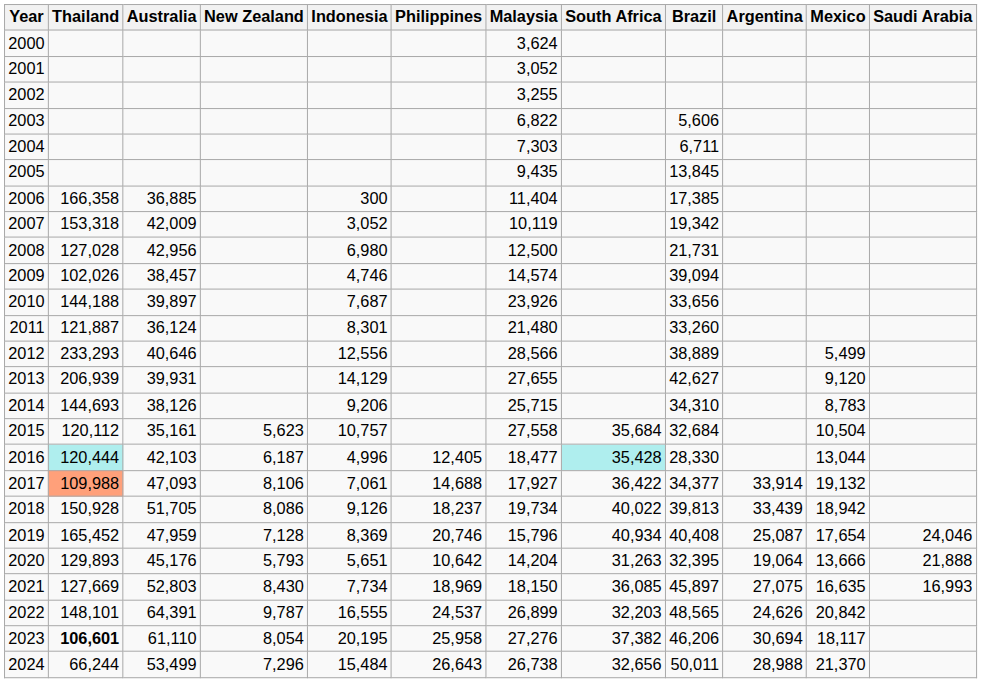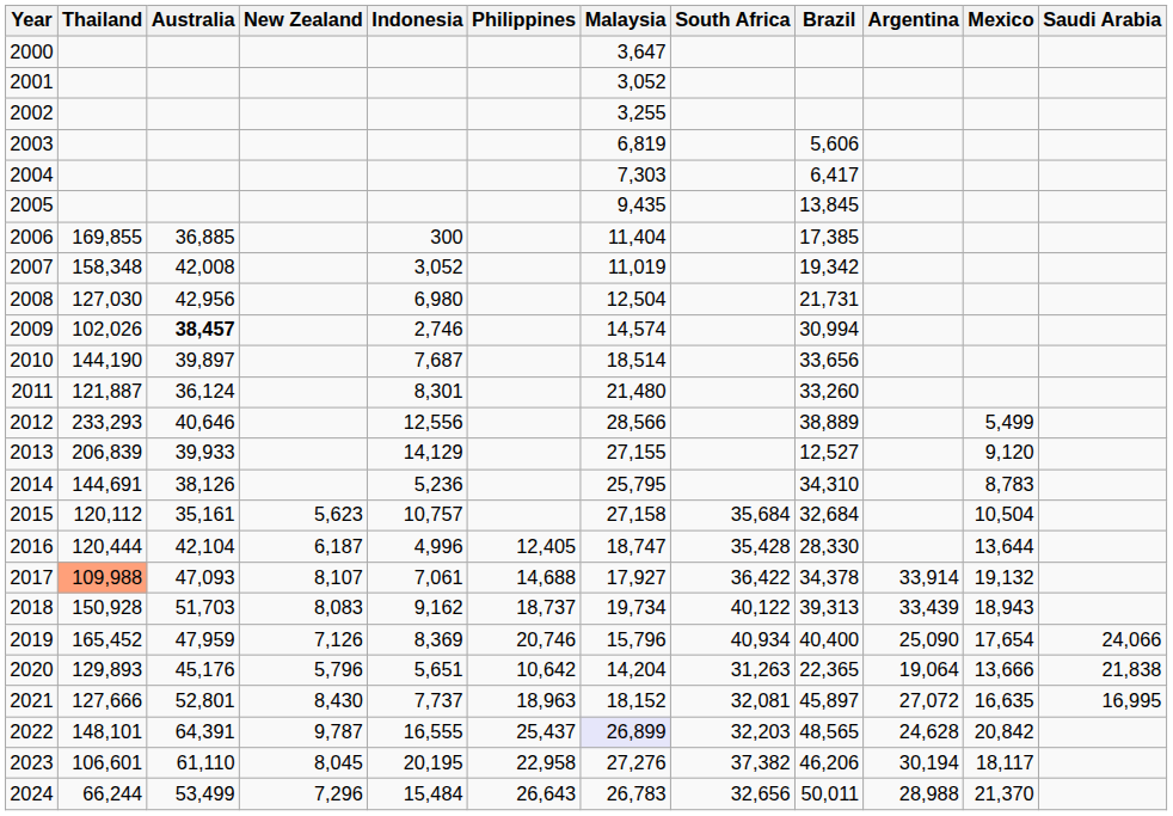 <table class=wikitable style="text-align: right;">
 <tr>
 <th>Year</th>
 <th>Thailand</th>
 <th>Australia</th>
 <th>New Zealand</th>
 <th>Indonesia</th>
 <th>Philippines</th>
 <th>Malaysia</th>
 <th>South Africa</th>
 <th>Brazil</th>
 <th>Argentina</th>
 <th>Mexico</th>
 <th>Saudi Arabia</th>
 </tr>
 <tr>
 <td>2000</td>
 <td></td>
 <td></td>
 <td></td>
 <td></td>
 <td></td>
-<td>3,624</td>
+<td>3,647</td>
 <td></td>
 <td></td>
 <td></td>
 <td></td>
 <td></td>
 </tr>
 <tr>
 <td>2001</td>
 <td></td>
 <td></td>
 <td></td>
 <td></td>
 <td></td>
 <td>3,052</td>
 <td></td>
 <td></td>
 <td></td>
 <td></td>
 <td></td>
 </tr>
 <tr>
 <td>2002</td>
 <td></td>
 <td></td>
 <td></td>
 <td></td>
 <td></td>
 <td>3,255</td>
 <td></td>
 <td></td>
 <td></td>
 <td></td>
 <td></td>
 </tr>
 <tr>
 <td>2003</td>
 <td></td>
 <td></td>
 <td></td>
 <td></td>
 <td></td>
-<td>6,822</td>
+<td>6,819</td>
 <td></td>
 <td>5,606</td>
 <td></td>
 <td></td>
 <td></td>
 </tr>
 <tr>
 <td>2004</td>
 <td></td>
 <td></td>
 <td></td>
 <td></td>
 <td></td>
 <td>7,303</td>
 <td></td>
-<td>6,711</td>
+<td>6,417</td>
 <td></td>
 <td></td>
 <td></td>
 </tr>
 <tr>
 <td>2005</td>
 <td></td>
 <td></td>
 <td></td>
 <td></td>
 <td></td>
 <td>9,435</td>
 <td></td>
 <td>13,845</td>
 <td></td>
 <td></td>
 <td></td>
 </tr>
 <tr>
 <td>2006</td>
-<td>166,358</td>
+<td>169,855</td>
 <td>36,885</td>
 <td></td>
 <td>300</td>
 <td></td>
 <td>11,404</td>
 <td></td>
 <td>17,385</td>
 <td></td>
 <td></td>
 <td></td>
 </tr>
 <tr>
 <td>2007</td>
-<td>153,318</td>
-<td>42,009</td>
+<td>158,348</td>
+<td>42,008</td>
 <td></td>
 <td>3,052</td>
 <td></td>
-<td>10,119</td>
+<td>11,019</td>
 <td></td>
 <td>19,342</td>
 <td></td>
 <td></td>
 <td></td>
 </tr>
 <tr>
 <td>2008</td>
-<td>127,028</td>
+<td>127,030</td>
 <td>42,956</td>
 <td></td>
 <td>6,980</td>
 <td></td>
-<td>12,500</td>
+<td>12,504</td>
 <td></td>
 <td>21,731</td>
 <td></td>
 <td></td>
 <td></td>
 </tr>
 <tr>
 <td>2009</td>
 <td>102,026</td>
-<td>38,457</td>
+<td><strong>38,457</strong></td>
 <td></td>
-<td>4,746</td>
+<td>2,746</td>
 <td></td>
 <td>14,574</td>
 <td></td>
-<td>39,094</td>
+<td>30,994</td>
 <td></td>
 <td></td>
 <td></td>
 </tr>
 <tr>
 <td>2010</td>
-<td>144,188</td>
+<td>144,190</td>
 <td>39,897</td>
 <td></td>
 <td>7,687</td>
 <td></td>
-<td>23,926</td>
+<td>18,514</td>
 <td></td>
 <td>33,656</td>
 <td></td>
 <td></td>
 <td></td>
 </tr>
 <tr>
 <td>2011</td>
 <td>121,887</td>
 <td>36,124</td>
 <td></td>
 <td>8,301</td>
 <td></td>
 <td>21,480</td>
 <td></td>
 <td>33,260</td>
 <td></td>
 <td></td>
 <td></td>
 </tr>
 <tr>
 <td>2012</td>
 <td>233,293</td>
 <td>40,646</td>
 <td></td>
 <td>12,556</td>
 <td></td>
 <td>28,566</td>
 <td></td>
 <td>38,889</td>
 <td></td>
 <td>5,499</td>
 <td></td>
 </tr>
 <tr>
 <td>2013</td>
-<td>206,939</td>
-<td>39,931</td>
+<td>206,839</td>
+<td>39,933</td>
 <td></td>
 <td>14,129</td>
 <td></td>
-<td>27,655</td>
+<td>27,155</td>
 <td></td>
-<td>42,627</td>
+<td>12,527</td>
 <td></td>
 <td>9,120</td>
 <td></td>
 </tr>
 <tr>
 <td>2014</td>
-<td>144,693</td>
+<td>144,691</td>
 <td>38,126</td>
 <td></td>
-<td>9,206</td>
+<td>5,236</td>
 <td></td>
-<td>25,715</td>
+<td>25,795</td>
 <td></td>
 <td>34,310</td>
 <td></td>
 <td>8,783</td>
 <td></td>
 </tr>
 <tr>
 <td>2015</td>
 <td>120,112</td>
 <td>35,161</td>
 <td>5,623</td>
 <td>10,757</td>
 <td></td>
-<td>27,558</td>
+<td>27,158</td>
 <td>35,684</td>
 <td>32,684</td>
 <td></td>
 <td>10,504</td>
 <td></td>
 </tr>
 <tr>
 <td>2016</td>
-<td style="background: paleturquoise;">120,444</td>
-<td>42,103</td>
+<td>120,444</td>
+<td>42,104</td>
 <td>6,187</td>
 <td>4,996</td>
 <td>12,405</td>
-<td>18,477</td>
-<td style="background: paleturquoise;">35,428</td>
+<td>18,747</td>
+<td>35,428</td>
 <td>28,330</td>
 <td></td>
-<td>13,044</td>
+<td>13,644</td>
 <td></td>
 </tr>
 <tr>
 <td>2017</td>
 <td style="background: lightsalmon;">109,988</td>
 <td>47,093</td>
-<td>8,106</td>
+<td>8,107</td>
 <td>7,061</td>
 <td>14,688</td>
 <td>17,927</td>
 <td>36,422</td>
-<td>34,377</td>
+<td>34,378</td>
 <td>33,914</td>
 <td>19,132</td>
 <td></td>
 </tr>
 <tr>
 <td>2018</td>
 <td>150,928</td>
-<td>51,705</td>
-<td>8,086</td>
-<td>9,126</td>
-<td>18,237</td>
+<td>51,703</td>
+<td>8,083</td>
+<td>9,162</td>
+<td>18,737</td>
 <td>19,734</td>
-<td>40,022</td>
-<td>39,813</td>
+<td>40,122</td>
+<td>39,313</td>
 <td>33,439</td>
-<td>18,942</td>
+<td>18,943</td>
 <td></td>
 </tr>
 <tr>
 <td>2019</td>
 <td>165,452</td>
 <td>47,959</td>
-<td>7,128</td>
+<td>7,126</td>
 <td>8,369</td>
 <td>20,746</td>
 <td>15,796</td>
 <td>40,934</td>
-<td>40,408</td>
-<td>25,087</td>
+<td>40,400</td>
+<td>25,090</td>
 <td>17,654</td>
-<td>24,046</td>
+<td>24,066</td>
 </tr>
 <tr>
 <td>2020</td>
 <td>129,893</td>
 <td>45,176</td>
-<td>5,793</td>
+<td>5,796</td>
 <td>5,651</td>
 <td>10,642</td>
 <td>14,204</td>
 <td>31,263</td>
-<td>32,395</td>
+<td>22,365</td>
 <td>19,064</td>
 <td>13,666</td>
-<td>21,888</td>
+<td>21,838</td>
 </tr>
 <tr>
 <td>2021</td>
-<td>127,669</td>
-<td>52,803</td>
+<td>127,666</td>
+<td>52,801</td>
 <td>8,430</td>
-<td>7,734</td>
-<td>18,969</td>
-<td>18,150</td>
-<td>36,085</td>
+<td>7,737</td>
+<td>18,963</td>
+<td>18,152</td>
+<td>32,081</td>
 <td>45,897</td>
-<td>27,075</td>
+<td>27,072</td>
 <td>16,635</td>
-<td>16,993</td>
+<td>16,995</td>
 </tr>
 <tr>
 <td>2022</td>
 <td>148,101</td>
 <td>64,391</td>
 <td>9,787</td>
 <td>16,555</td>
-<td>24,537</td>
-<td>26,899</td>
+<td>25,437</td>
+<td style="background: lavender;">26,899</td>
 <td>32,203</td>
 <td>48,565</td>
-<td>24,626</td>
+<td>24,628</td>
 <td>20,842</td>
 <td></td>
 </tr>
 <tr>
 <td>2023</td>
-<td><strong>106,601</strong></td>
+<td>106,601</td>
 <td>61,110</td>
-<td>8,054</td>
+<td>8,045</td>
 <td>20,195</td>
-<td>25,958</td>
+<td>22,958</td>
 <td>27,276</td>
 <td>37,382</td>
 <td>46,206</td>
-<td>30,694</td>
+<td>30,194</td>
 <td>18,117</td>
 <td></td>
 </tr>
 <tr>
 <td>2024</td>
 <td>66,244</td>
 <td>53,499</td>
 <td>7,296</td>
 <td>15,484</td>
 <td>26,643</td>
-<td>26,738</td>
+<td>26,783</td>
 <td>32,656</td>
 <td>50,011</td>
 <td>28,988</td>
 <td>21,370</td>
 </tr>
 </table>
